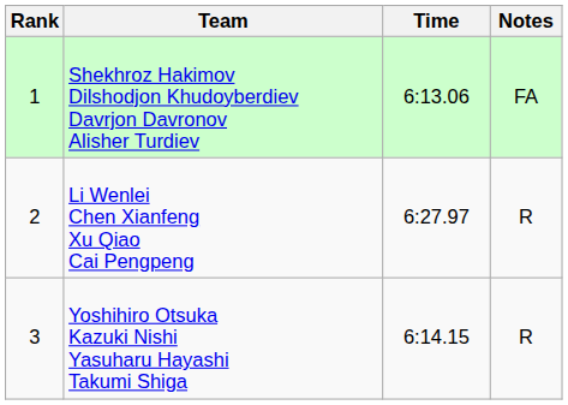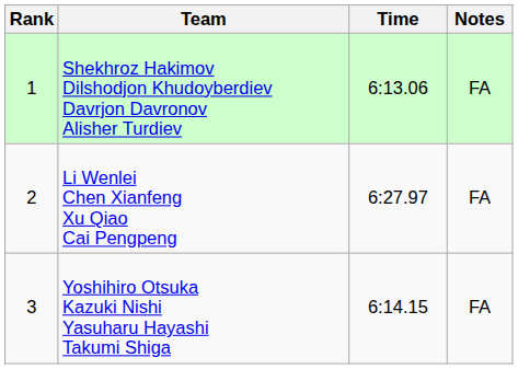 <table class=wikitable style="text-align:center">
 <tr>
 <th width=40>Rank</th>
 <th width=250>Team</th>
 <th width=80>Time</th>
 <th width=50>Notes</th>
 </tr>
 <tr bgcolor="ccffcc">
 <td>1</td>
 <td align="left"><br><a href='#'>Shekhroz Hakimov</a><br><a href='#'>Dilshodjon Khudoyberdiev</a><br><a href='#'>Davrjon Davronov</a><br><a href='#'>Alisher Turdiev</a></td>
 <td>6:13.06</td>
 <td>FA</td>
 </tr>
 <tr>
 <td>2</td>
 <td align="left"><br><a href='#'>Li Wenlei</a><br><a href='#'>Chen Xianfeng</a><br><a href='#'>Xu Qiao</a><br><a href='#'>Cai Pengpeng</a></td>
 <td>6:27.97</td>
-<td>R</td>
+<td>FA</td>
 </tr>
 <tr>
 <td>3</td>
 <td align="left"><br><a href='#'>Yoshihiro Otsuka</a><br><a href='#'>Kazuki Nishi</a><br><a href='#'>Yasuharu Hayashi</a><br><a href='#'>Takumi Shiga</a></td>
 <td>6:14.15</td>
-<td>R</td>
+<td>FA</td>
 </tr>
 </table>
